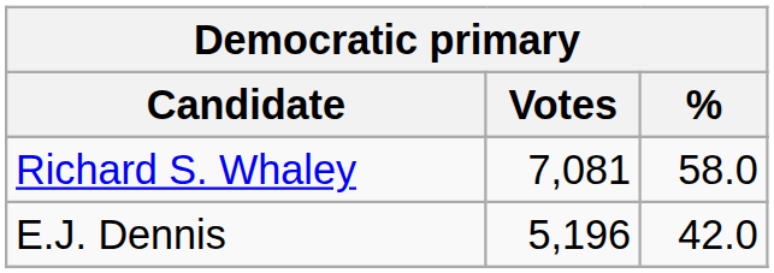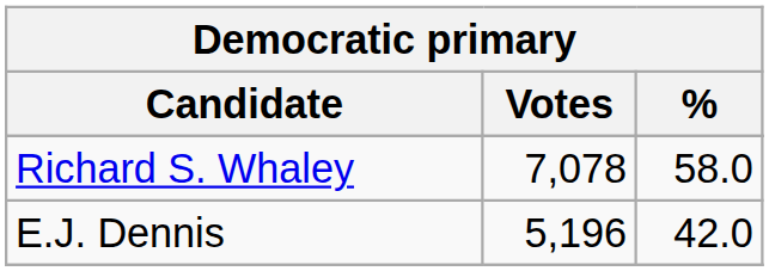 <table class="wikitable" align="left" style="margin: 1em 1em 1em 0; font-size: 95%;">
 <tr>
 <th colspan="3">Democratic primary</th>
 </tr>
 <tr>
 <th colspan="1" style="width: 170px">Candidate</th>
 <th style="width: 50px">Votes</th>
 <th style="width: 40px">%</th>
 </tr>
 <tr>
 </tr>
 <tr>
 <td><a href='#'>Richard S. Whaley</a></td>
-<td align="right">7,081</td>
+<td align="right">7,078</td>
 <td align="right">58.0</td>
 </tr>
 <tr>
 <td>E.J. Dennis</td>
 <td align="right">5,196</td>
 <td align="right">42.0</td>
 </tr>
 <tr>
 </tr>
 </table>
